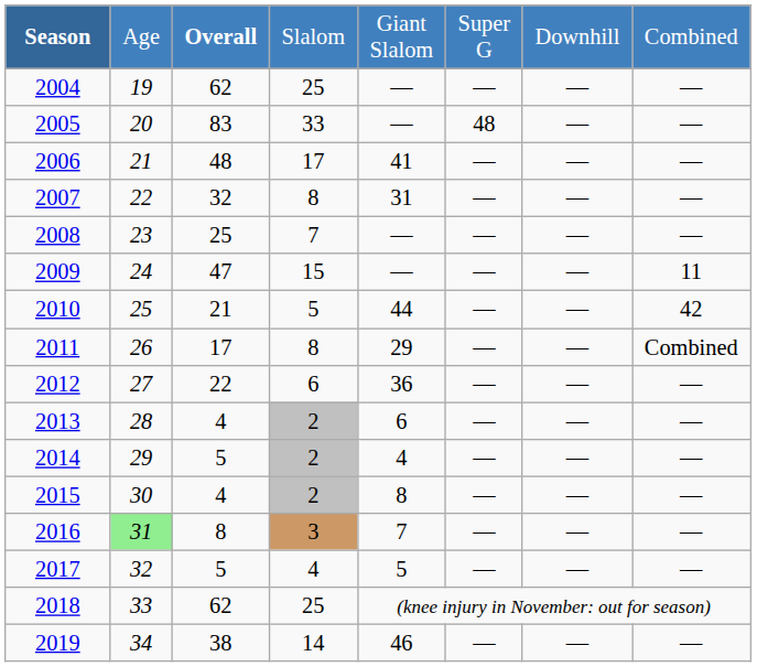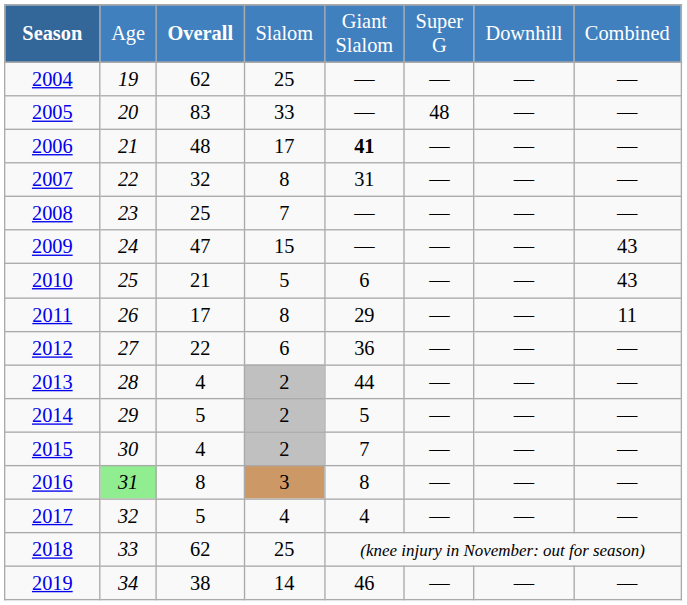 <table class="wikitable" style="font-size:95%; text-align:center; border:grey solid 1px; border-collapse:collapse;" width="40%">
 <tr style="background-color:#369; color:white;">
 <td rowspan="2" colspan="1" width="10%"><strong>Season</strong></td>
 </tr>
 <tr style="background-color:#4180be; color:white;">
 <td width="5%">Age</td>
 <td width="5%"><strong>Overall</strong></td>
 <td width="5%">Slalom</td>
 <td width="5%">Giant<br>Slalom</td>
 <td width="5%">Super G</td>
 <td width="5%">Downhill</td>
 <td width="5%">Combined</td>
 </tr>
 <tr style="background-color:#8CB2D8; color:white;">
 </tr>
 <tr>
 <td><a href='#'>2004</a></td>
 <td><em>19</em></td>
 <td>62</td>
 <td>25</td>
 <td>—</td>
 <td>—</td>
 <td>—</td>
 <td>—</td>
 </tr>
 <tr>
 <td><a href='#'>2005</a></td>
 <td><em>20</em></td>
 <td>83</td>
 <td>33</td>
 <td>—</td>
 <td>48</td>
 <td>—</td>
 <td>—</td>
 </tr>
 <tr>
 <td><a href='#'>2006</a></td>
 <td><em>21</em></td>
 <td>48</td>
 <td>17</td>
-<td>41</td>
+<td><strong>41</strong></td>
 <td>—</td>
 <td>—</td>
 <td>—</td>
 </tr>
 <tr>
 <td><a href='#'>2007</a></td>
 <td><em>22</em></td>
 <td>32</td>
 <td>8</td>
 <td>31</td>
 <td>—</td>
 <td>—</td>
 <td>—</td>
 </tr>
 <tr>
 <td><a href='#'>2008</a></td>
 <td><em>23</em></td>
 <td>25</td>
 <td>7</td>
 <td>—</td>
 <td>—</td>
 <td>—</td>
 <td>—</td>
 </tr>
 <tr>
 <td><a href='#'>2009</a></td>
 <td><em>24</em></td>
 <td>47</td>
 <td>15</td>
 <td>—</td>
 <td>—</td>
 <td>—</td>
-<td>11</td>
+<td>43</td>
 </tr>
 <tr>
 <td><a href='#'>2010</a></td>
 <td><em>25</em></td>
 <td>21</td>
 <td>5</td>
-<td>44</td>
+<td>6</td>
 <td>—</td>
 <td>—</td>
-<td>42</td>
+<td>43</td>
 </tr>
 <tr>
 <td><a href='#'>2011</a></td>
 <td><em>26</em></td>
 <td>17</td>
 <td>8</td>
 <td>29</td>
 <td>—</td>
 <td>—</td>
-<td width="5%">Combined</td>
+<td>11</td>
 </tr>
 <tr>
 <td><a href='#'>2012</a></td>
 <td><em>27</em></td>
 <td>22</td>
 <td>6</td>
 <td>36</td>
 <td>—</td>
 <td>—</td>
 <td>—</td>
 </tr>
 <tr>
 <td><a href='#'>2013</a></td>
 <td><em>28</em></td>
 <td>4</td>
 <td style="background:silver;">2</td>
-<td>6</td>
+<td>44</td>
 <td>—</td>
 <td>—</td>
 <td>—</td>
 </tr>
 <tr>
 <td><a href='#'>2014</a></td>
 <td><em>29</em></td>
 <td>5</td>
 <td style="background:silver;">2</td>
-<td>4</td>
+<td>5</td>
 <td>—</td>
 <td>—</td>
 <td>—</td>
 </tr>
 <tr>
 <td><a href='#'>2015</a></td>
 <td><em>30</em></td>
 <td>4</td>
 <td style="background:silver;">2</td>
-<td>8</td>
+<td>7</td>
 <td>—</td>
 <td>—</td>
 <td>—</td>
 </tr>
 <tr>
 <td><a href='#'>2016</a></td>
 <td style="background: lightgreen;"><em>31</em></td>
 <td>8</td>
 <td style="background:#c96;">3</td>
-<td>7</td>
+<td>8</td>
 <td>—</td>
 <td>—</td>
 <td>—</td>
 </tr>
 <tr>
 <td><a href='#'>2017</a></td>
 <td><em>32</em></td>
 <td>5</td>
 <td>4</td>
-<td>5</td>
+<td>4</td>
 <td>—</td>
 <td>—</td>
 <td>—</td>
 </tr>
 <tr>
 <td><a href='#'>2018</a></td>
 <td><em>33</em></td>
 <td>62</td>
 <td>25</td>
 <td colspan=4><small><em>(knee injury in November: out for season)</em></small></td>
 </tr>
 <tr>
 <td><a href='#'>2019</a></td>
 <td><em>34</em></td>
 <td>38</td>
 <td>14</td>
 <td>46</td>
 <td>—</td>
 <td>—</td>
 <td>—</td>
 </tr>
 </table>
